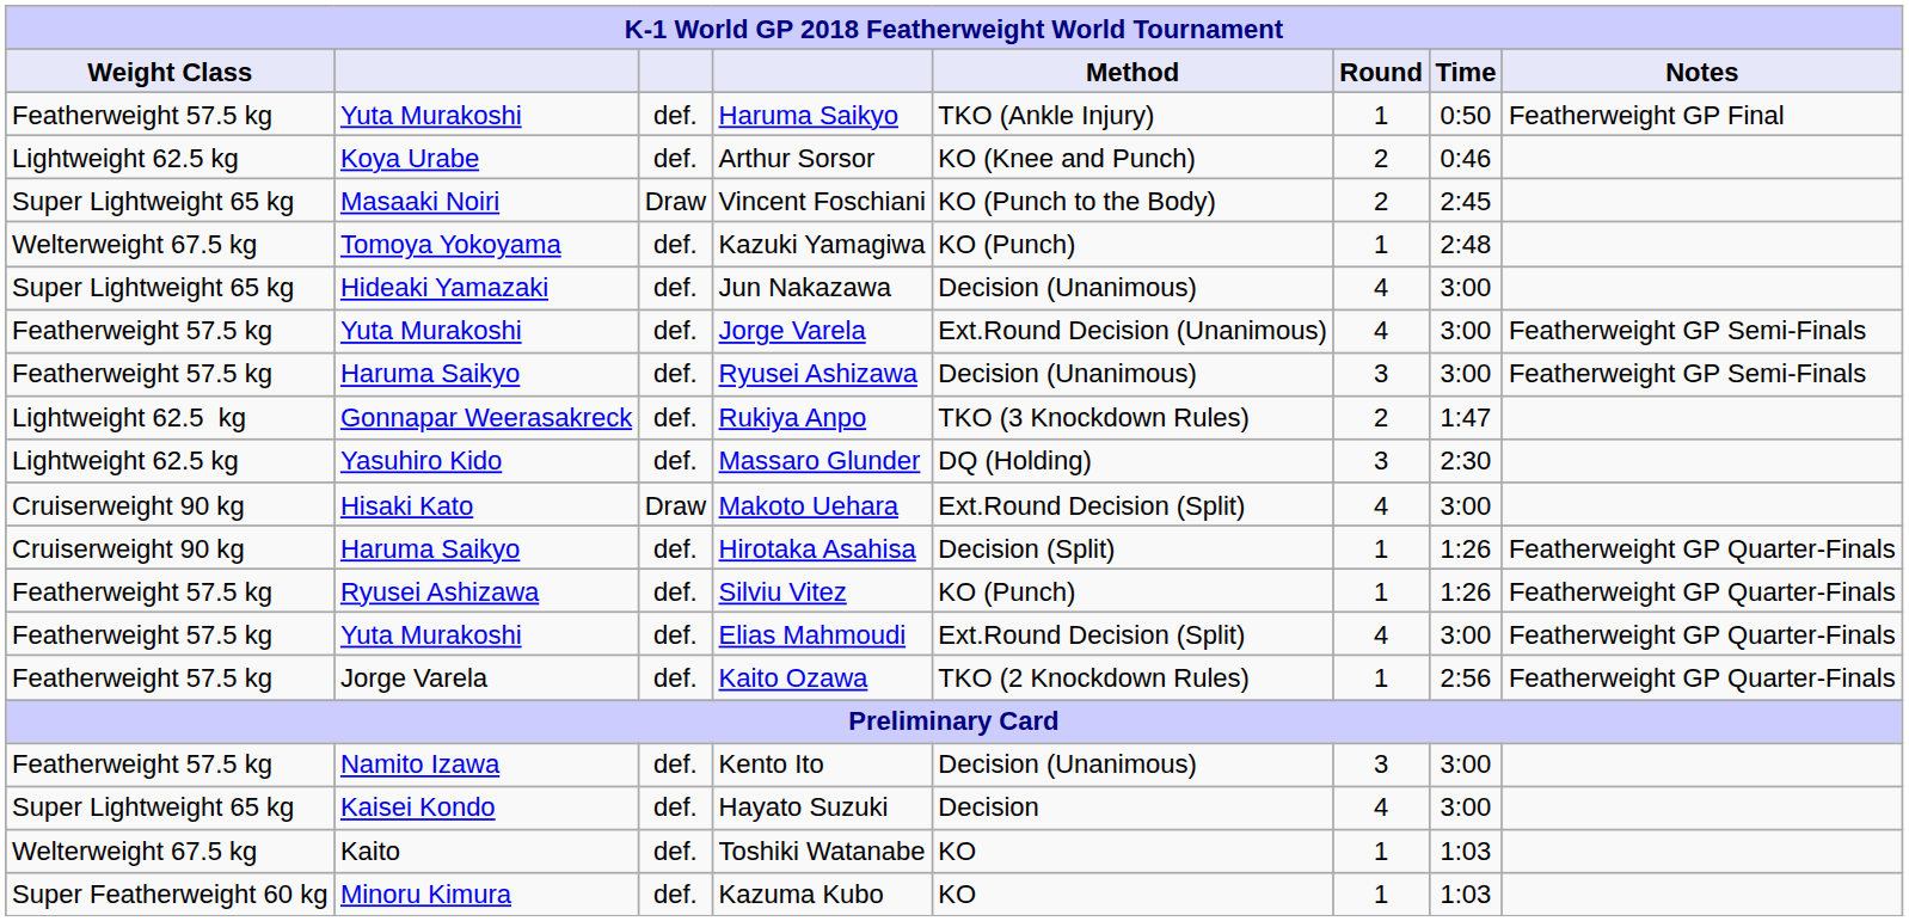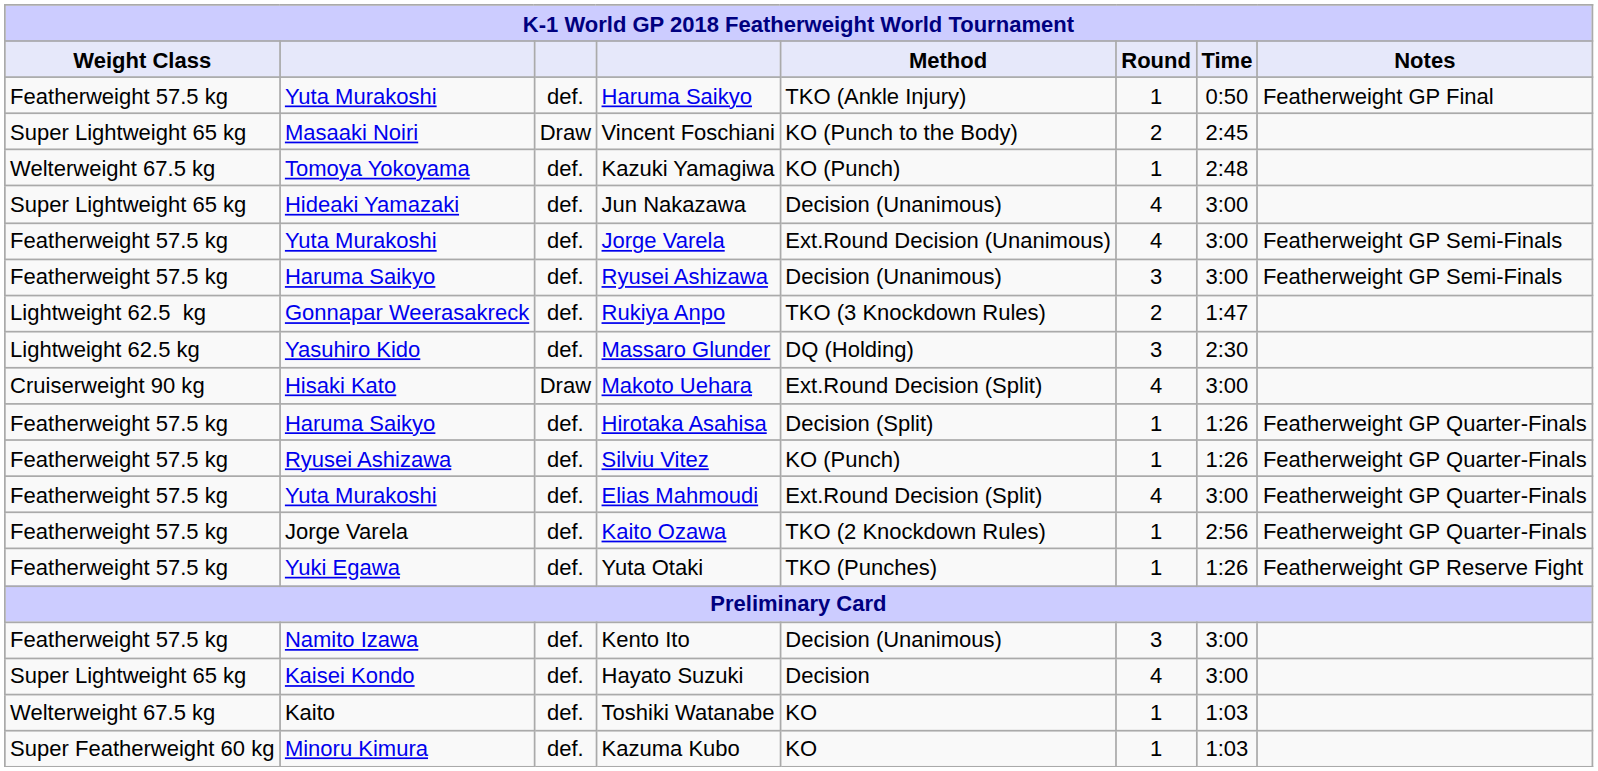 <table class="wikitable" style="font-size: 80%;">
 <tr>
 <th colspan="8" style="background-color: #ccf; color: #000080; text-align: center;"><strong>K-1 World GP 2018 Featherweight World Tournament</strong></th>
 </tr>
 <tr>
 <th colspan="1" style="background-color: #E6E8FA; color: #000000; text-align: center;">Weight Class</th>
 <th colspan="1" style="background-color: #E6E8FA; color: #000000; text-align: center;"></th>
 <th colspan="1" style="background-color: #E6E8FA; color: #000000; text-align: center;"></th>
 <th colspan="1" style="background-color: #E6E8FA; color: #000000; text-align: center;"></th>
 <th colspan="1" style="background-color: #E6E8FA; color: #000000; text-align: center;">Method</th>
 <th colspan="1" style="background-color: #E6E8FA; color: #000000; text-align: center;">Round</th>
 <th colspan="1" style="background-color: #E6E8FA; color: #000000; text-align: center;">Time</th>
 <th colspan="1" style="background-color: #E6E8FA; color: #000000; text-align: center;">Notes</th>
 </tr>
 <tr>
 <td>Featherweight 57.5 kg</td>
 <td> <a href='#'>Yuta Murakoshi</a></td>
 <td align=center>def.</td>
 <td> <a href='#'>Haruma Saikyo</a></td>
 <td>TKO (Ankle Injury)</td>
 <td align=center>1</td>
 <td align=center>0:50</td>
 <td>Featherweight GP Final</td>
-</tr>
-<tr>
-<td>Lightweight 62.5 kg</td>
-<td> <a href='#'>Koya Urabe</a></td>
-<td align=center>def.</td>
-<td> Arthur Sorsor</td>
-<td>KO (Knee and Punch)</td>
-<td align=center>2</td>
-<td align=center>0:46</td>
-<td></td>
 </tr>
 <tr>
 <td>Super Lightweight 65 kg</td>
 <td> <a href='#'>Masaaki Noiri</a></td>
 <td align=center>Draw</td>
 <td> Vincent Foschiani</td>
 <td>KO (Punch to the Body)</td>
 <td align=center>2</td>
 <td align=center>2:45</td>
 <td></td>
 </tr>
 <tr>
 <td>Welterweight 67.5 kg</td>
 <td> <a href='#'>Tomoya Yokoyama</a></td>
 <td align=center>def.</td>
 <td> Kazuki Yamagiwa</td>
 <td>KO (Punch)</td>
 <td align=center>1</td>
 <td align=center>2:48</td>
 <td></td>
 </tr>
 <tr>
 <td>Super Lightweight 65 kg</td>
 <td> <a href='#'>Hideaki Yamazaki</a></td>
 <td align=center>def.</td>
 <td> Jun Nakazawa</td>
 <td>Decision (Unanimous)</td>
 <td align=center>4</td>
 <td align=center>3:00</td>
 <td></td>
 </tr>
 <tr>
 <td>Featherweight 57.5 kg</td>
 <td> <a href='#'>Yuta Murakoshi</a></td>
 <td align=center>def.</td>
 <td> <a href='#'>Jorge Varela</a></td>
 <td>Ext.Round Decision (Unanimous)</td>
 <td align=center>4</td>
 <td align=center>3:00</td>
 <td>Featherweight GP Semi-Finals</td>
 </tr>
 <tr>
 <td>Featherweight 57.5 kg</td>
 <td> <a href='#'>Haruma Saikyo</a></td>
 <td align=center>def.</td>
 <td> <a href='#'>Ryusei Ashizawa</a></td>
 <td>Decision (Unanimous)</td>
 <td align=center>3</td>
 <td align=center>3:00</td>
 <td>Featherweight GP Semi-Finals</td>
 </tr>
 <tr>
 <td>Lightweight 62.5  kg</td>
 <td> <a href='#'>Gonnapar Weerasakreck</a></td>
 <td align=center>def.</td>
 <td> <a href='#'>Rukiya Anpo</a></td>
 <td>TKO (3 Knockdown Rules)</td>
 <td align=center>2</td>
 <td align=center>1:47</td>
 <td></td>
 </tr>
 <tr>
 <td>Lightweight 62.5 kg</td>
 <td> <a href='#'>Yasuhiro Kido</a></td>
 <td align=center>def.</td>
 <td> <a href='#'>Massaro Glunder</a></td>
 <td>DQ (Holding)</td>
 <td align=center>3</td>
 <td align=center>2:30</td>
 <td></td>
 </tr>
 <tr>
 <td>Cruiserweight 90 kg</td>
 <td> <a href='#'>Hisaki Kato</a></td>
 <td align=center>Draw</td>
 <td> <a href='#'>Makoto Uehara</a></td>
 <td>Ext.Round Decision (Split)</td>
 <td align=center>4</td>
 <td align=center>3:00</td>
 <td></td>
 </tr>
 <tr>
-<td>Cruiserweight 90 kg</td>
+<td>Featherweight 57.5 kg</td>
 <td> <a href='#'>Haruma Saikyo</a></td>
 <td align=center>def.</td>
 <td> <a href='#'>Hirotaka Asahisa</a></td>
 <td>Decision (Split)</td>
 <td align=center>1</td>
 <td align=center>1:26</td>
 <td>Featherweight GP Quarter-Finals</td>
 </tr>
 <tr>
 <td>Featherweight 57.5 kg</td>
 <td> <a href='#'>Ryusei Ashizawa</a></td>
 <td align=center>def.</td>
 <td> <a href='#'>Silviu Vitez</a></td>
 <td>KO (Punch)</td>
 <td align=center>1</td>
 <td align=center>1:26</td>
 <td>Featherweight GP Quarter-Finals</td>
 </tr>
 <tr>
 <td>Featherweight 57.5 kg</td>
 <td> <a href='#'>Yuta Murakoshi</a></td>
 <td align=center>def.</td>
 <td> <a href='#'>Elias Mahmoudi</a></td>
 <td>Ext.Round Decision (Split)</td>
 <td align=center>4</td>
 <td align=center>3:00</td>
 <td>Featherweight GP Quarter-Finals</td>
 </tr>
 <tr>
 <td>Featherweight 57.5 kg</td>
 <td> Jorge Varela</td>
 <td align=center>def.</td>
 <td> <a href='#'>Kaito Ozawa</a></td>
 <td>TKO (2 Knockdown Rules)</td>
 <td align=center>1</td>
 <td align=center>2:56</td>
 <td>Featherweight GP Quarter-Finals</td>
+</tr>
+<tr>
+<td>Featherweight 57.5 kg</td>
+<td> <a href='#'>Yuki Egawa</a></td>
+<td align=center>def.</td>
+<td> Yuta Otaki</td>
+<td>TKO (Punches)</td>
+<td align=center>1</td>
+<td align=center>1:26</td>
+<td>Featherweight GP Reserve Fight</td>
 </tr>
 <tr>
 <th colspan="8" style="background-color: #ccf; color: #000080; text-align: center;"><strong>Preliminary Card</strong></th>
 </tr>
 <tr>
 <td>Featherweight 57.5 kg</td>
 <td> <a href='#'>Namito Izawa</a></td>
 <td align=center>def.</td>
 <td> Kento Ito</td>
 <td>Decision (Unanimous)</td>
 <td align=center>3</td>
 <td align=center>3:00</td>
 <td></td>
 </tr>
 <tr>
 <td>Super Lightweight 65 kg</td>
 <td> <a href='#'>Kaisei Kondo</a></td>
 <td align=center>def.</td>
 <td> Hayato Suzuki</td>
 <td>Decision</td>
 <td align=center>4</td>
 <td align=center>3:00</td>
 <td></td>
 </tr>
 <tr>
 <td>Welterweight 67.5 kg</td>
 <td> Kaito</td>
 <td align=center>def.</td>
 <td> Toshiki Watanabe</td>
 <td>KO</td>
 <td align=center>1</td>
 <td align=center>1:03</td>
 <td></td>
 </tr>
 <tr>
 <td>Super Featherweight 60 kg</td>
 <td> <a href='#'>Minoru Kimura</a></td>
 <td align=center>def.</td>
 <td> Kazuma Kubo</td>
 <td>KO</td>
 <td align=center>1</td>
 <td align=center>1:03</td>
 <td></td>
 </tr>
 </table>
